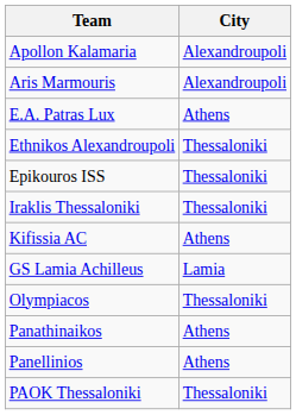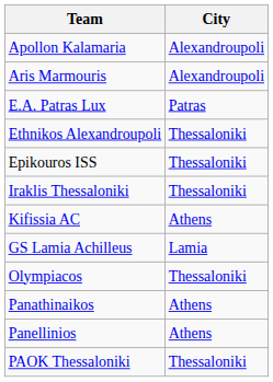 <table class="wikitable">
 <tr style="height: 30px;">
 <th>Team</th>
 <th>City</th>
 </tr>
 <tr style="height: 30px;">
 <td><a href='#'>Apollon Kalamaria</a></td>
 <td><a href='#'>Alexandroupoli</a></td>
 </tr>
 <tr style="height: 30px;">
 <td><a href='#'>Aris Marmouris</a></td>
 <td><a href='#'>Alexandroupoli</a></td>
 </tr>
 <tr style="height: 30px;">
 <td><a href='#'>E.A. Patras Lux</a></td>
-<td><a href='#'>Athens</a></td>
+<td><a href='#'>Patras</a></td>
 </tr>
 <tr style="height: 30px;">
 <td><a href='#'>Ethnikos Alexandroupoli</a></td>
 <td><a href='#'>Thessaloniki</a></td>
 </tr>
 <tr style="height: 30px;">
 <td>Epikouros ISS</td>
 <td><a href='#'>Thessaloniki</a></td>
 </tr>
 <tr style="height: 30px;">
 <td><a href='#'>Iraklis Thessaloniki</a></td>
 <td><a href='#'>Thessaloniki</a></td>
 </tr>
 <tr style="height: 30px;">
 <td><a href='#'>Kifissia AC</a></td>
 <td><a href='#'>Athens</a></td>
 </tr>
 <tr style="height: 30px;">
 <td><a href='#'>GS Lamia Achilleus</a></td>
 <td><a href='#'>Lamia</a></td>
 </tr>
 <tr style="height: 30px;">
 <td><a href='#'>Olympiacos</a></td>
 <td><a href='#'>Thessaloniki</a></td>
 </tr>
 <tr style="height: 30px;">
 <td><a href='#'>Panathinaikos</a></td>
 <td><a href='#'>Athens</a></td>
 </tr>
 <tr style="height: 30px;">
 <td><a href='#'>Panellinios</a></td>
 <td><a href='#'>Athens</a></td>
 </tr>
 <tr style="height: 30px;">
 <td><a href='#'>PAOK Thessaloniki</a></td>
 <td><a href='#'>Thessaloniki</a></td>
 </tr>
 </table>
